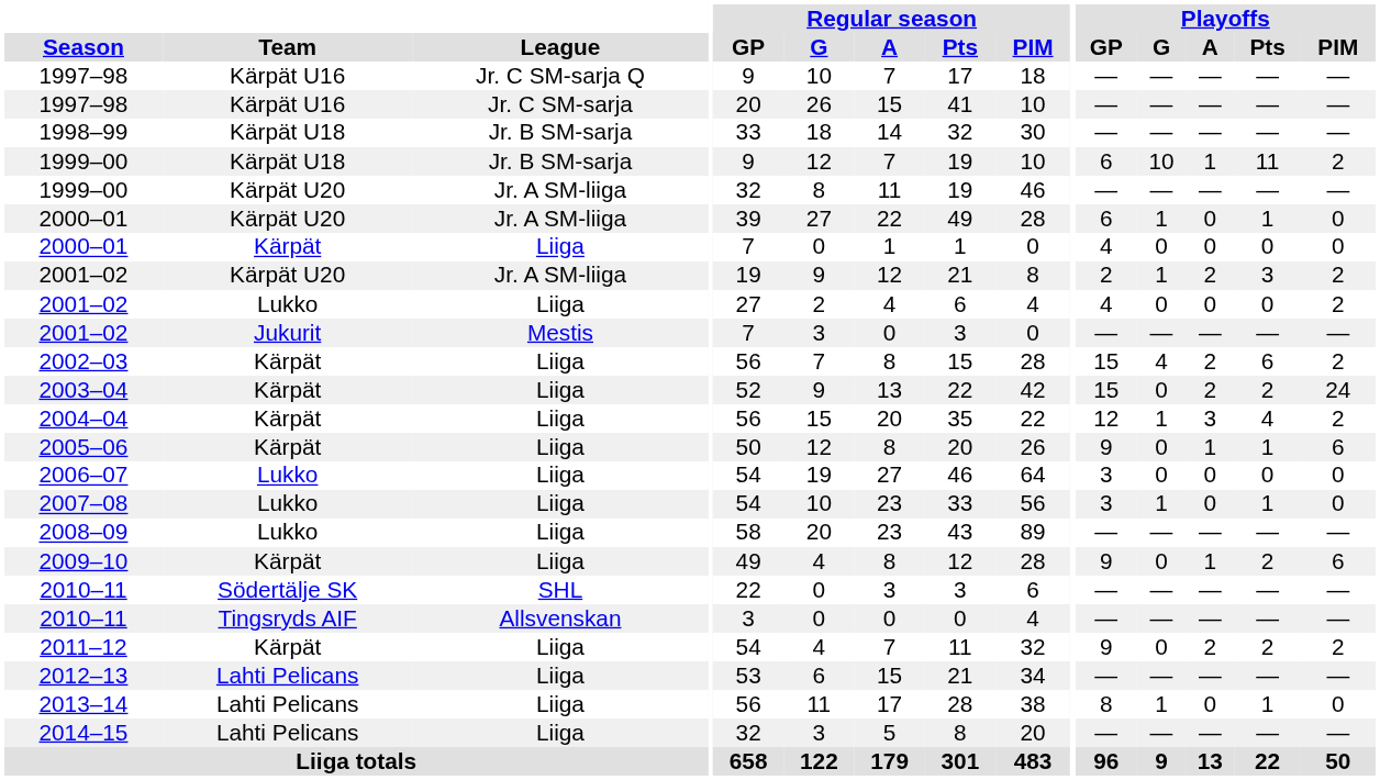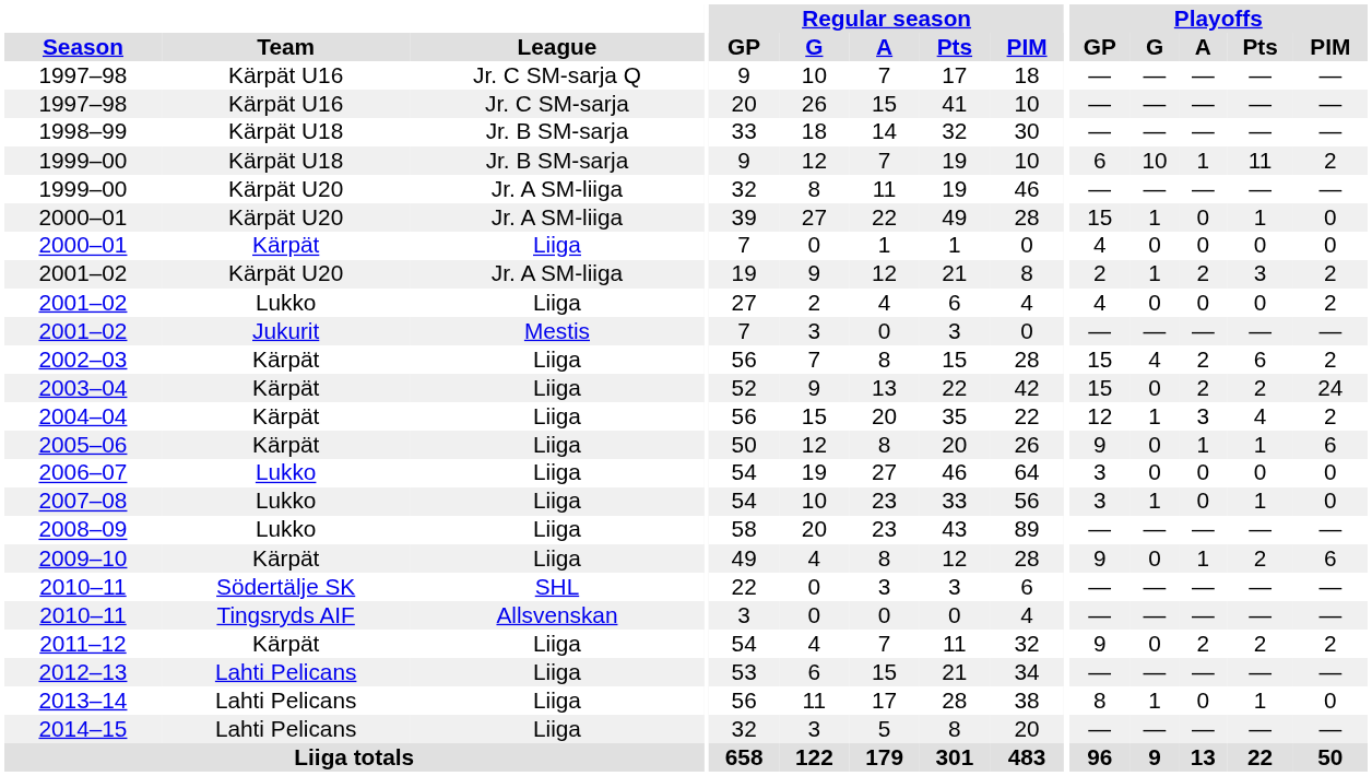 <table border="0" cellpadding="1" cellspacing="0" style="text-align:center; width:60em">
 <tr bgcolor="#e0e0e0">
 <th colspan="3" bgcolor="#ffffff"></th>
 <th rowspan="99" bgcolor="#ffffff"></th>
 <th colspan="5"><a href='#'>Regular season</a></th>
 <th rowspan="99" bgcolor="#ffffff"></th>
 <th colspan="5"><a href='#'>Playoffs</a></th>
 </tr>
 <tr bgcolor="#e0e0e0">
 <th><a href='#'>Season</a></th>
 <th>Team</th>
 <th>League</th>
 <th>GP</th>
 <th><a href='#'>G</a></th>
 <th><a href='#'>A</a></th>
 <th><a href='#'>Pts</a></th>
 <th><a href='#'>PIM</a></th>
 <th>GP</th>
 <th>G</th>
 <th>A</th>
 <th>Pts</th>
 <th>PIM</th>
 </tr>
 <tr>
 <td>1997–98</td>
 <td>Kärpät U16</td>
 <td>Jr. C SM-sarja Q</td>
 <td>9</td>
 <td>10</td>
 <td>7</td>
 <td>17</td>
 <td>18</td>
 <td>—</td>
 <td>—</td>
 <td>—</td>
 <td>—</td>
 <td>—</td>
 </tr>
 <tr bgcolor="#f0f0f0">
 <td>1997–98</td>
 <td>Kärpät U16</td>
 <td>Jr. C SM-sarja</td>
 <td>20</td>
 <td>26</td>
 <td>15</td>
 <td>41</td>
 <td>10</td>
 <td>—</td>
 <td>—</td>
 <td>—</td>
 <td>—</td>
 <td>—</td>
 </tr>
 <tr>
 <td>1998–99</td>
 <td>Kärpät U18</td>
 <td>Jr. B SM-sarja</td>
 <td>33</td>
 <td>18</td>
 <td>14</td>
 <td>32</td>
 <td>30</td>
 <td>—</td>
 <td>—</td>
 <td>—</td>
 <td>—</td>
 <td>—</td>
 </tr>
 <tr bgcolor="#f0f0f0">
 <td>1999–00</td>
 <td>Kärpät U18</td>
 <td>Jr. B SM-sarja</td>
 <td>9</td>
 <td>12</td>
 <td>7</td>
 <td>19</td>
 <td>10</td>
 <td>6</td>
 <td>10</td>
 <td>1</td>
 <td>11</td>
 <td>2</td>
 </tr>
 <tr>
 <td>1999–00</td>
 <td>Kärpät U20</td>
 <td>Jr. A SM-liiga</td>
 <td>32</td>
 <td>8</td>
 <td>11</td>
 <td>19</td>
 <td>46</td>
 <td>—</td>
 <td>—</td>
 <td>—</td>
 <td>—</td>
 <td>—</td>
 </tr>
 <tr bgcolor="#f0f0f0">
 <td>2000–01</td>
 <td>Kärpät U20</td>
 <td>Jr. A SM-liiga</td>
 <td>39</td>
 <td>27</td>
 <td>22</td>
 <td>49</td>
 <td>28</td>
-<td>6</td>
+<td>15</td>
 <td>1</td>
 <td>0</td>
 <td>1</td>
 <td>0</td>
 </tr>
 <tr>
 <td><a href='#'>2000–01</a></td>
 <td><a href='#'>Kärpät</a></td>
 <td><a href='#'>Liiga</a></td>
 <td>7</td>
 <td>0</td>
 <td>1</td>
 <td>1</td>
 <td>0</td>
 <td>4</td>
 <td>0</td>
 <td>0</td>
 <td>0</td>
 <td>0</td>
 </tr>
 <tr bgcolor="#f0f0f0">
 <td>2001–02</td>
 <td>Kärpät U20</td>
 <td>Jr. A SM-liiga</td>
 <td>19</td>
 <td>9</td>
 <td>12</td>
 <td>21</td>
 <td>8</td>
 <td>2</td>
 <td>1</td>
 <td>2</td>
 <td>3</td>
 <td>2</td>
 </tr>
 <tr>
 <td><a href='#'>2001–02</a></td>
 <td>Lukko</td>
 <td>Liiga</td>
 <td>27</td>
 <td>2</td>
 <td>4</td>
 <td>6</td>
 <td>4</td>
 <td>4</td>
 <td>0</td>
 <td>0</td>
 <td>0</td>
 <td>2</td>
 </tr>
 <tr bgcolor="#f0f0f0">
 <td><a href='#'>2001–02</a></td>
 <td><a href='#'>Jukurit</a></td>
 <td><a href='#'>Mestis</a></td>
 <td>7</td>
 <td>3</td>
 <td>0</td>
 <td>3</td>
 <td>0</td>
 <td>—</td>
 <td>—</td>
 <td>—</td>
 <td>—</td>
 <td>—</td>
 </tr>
 <tr>
 <td><a href='#'>2002–03</a></td>
 <td>Kärpät</td>
 <td>Liiga</td>
 <td>56</td>
 <td>7</td>
 <td>8</td>
 <td>15</td>
 <td>28</td>
 <td>15</td>
 <td>4</td>
 <td>2</td>
 <td>6</td>
 <td>2</td>
 </tr>
 <tr bgcolor="#f0f0f0">
 <td><a href='#'>2003–04</a></td>
 <td>Kärpät</td>
 <td>Liiga</td>
 <td>52</td>
 <td>9</td>
 <td>13</td>
 <td>22</td>
 <td>42</td>
 <td>15</td>
 <td>0</td>
 <td>2</td>
 <td>2</td>
 <td>24</td>
 </tr>
 <tr>
 <td><a href='#'>2004–04</a></td>
 <td>Kärpät</td>
 <td>Liiga</td>
 <td>56</td>
 <td>15</td>
 <td>20</td>
 <td>35</td>
 <td>22</td>
 <td>12</td>
 <td>1</td>
 <td>3</td>
 <td>4</td>
 <td>2</td>
 </tr>
 <tr bgcolor="#f0f0f0">
 <td><a href='#'>2005–06</a></td>
 <td>Kärpät</td>
 <td>Liiga</td>
 <td>50</td>
 <td>12</td>
 <td>8</td>
 <td>20</td>
 <td>26</td>
 <td>9</td>
 <td>0</td>
 <td>1</td>
 <td>1</td>
 <td>6</td>
 </tr>
 <tr>
 <td><a href='#'>2006–07</a></td>
 <td><a href='#'>Lukko</a></td>
 <td>Liiga</td>
 <td>54</td>
 <td>19</td>
 <td>27</td>
 <td>46</td>
 <td>64</td>
 <td>3</td>
 <td>0</td>
 <td>0</td>
 <td>0</td>
 <td>0</td>
 </tr>
 <tr bgcolor="#f0f0f0">
 <td><a href='#'>2007–08</a></td>
 <td>Lukko</td>
 <td>Liiga</td>
 <td>54</td>
 <td>10</td>
 <td>23</td>
 <td>33</td>
 <td>56</td>
 <td>3</td>
 <td>1</td>
 <td>0</td>
 <td>1</td>
 <td>0</td>
 </tr>
 <tr>
 <td><a href='#'>2008–09</a></td>
 <td>Lukko</td>
 <td>Liiga</td>
 <td>58</td>
 <td>20</td>
 <td>23</td>
 <td>43</td>
 <td>89</td>
 <td>—</td>
 <td>—</td>
 <td>—</td>
 <td>—</td>
 <td>—</td>
 </tr>
 <tr bgcolor="#f0f0f0">
 <td><a href='#'>2009–10</a></td>
 <td>Kärpät</td>
 <td>Liiga</td>
 <td>49</td>
 <td>4</td>
 <td>8</td>
 <td>12</td>
 <td>28</td>
 <td>9</td>
 <td>0</td>
 <td>1</td>
 <td>2</td>
 <td>6</td>
 </tr>
 <tr>
 <td><a href='#'>2010–11</a></td>
 <td><a href='#'>Södertälje SK</a></td>
 <td><a href='#'>SHL</a></td>
 <td>22</td>
 <td>0</td>
 <td>3</td>
 <td>3</td>
 <td>6</td>
 <td>—</td>
 <td>—</td>
 <td>—</td>
 <td>—</td>
 <td>—</td>
 </tr>
 <tr bgcolor="#f0f0f0">
 <td><a href='#'>2010–11</a></td>
 <td><a href='#'>Tingsryds AIF</a></td>
 <td><a href='#'>Allsvenskan</a></td>
 <td>3</td>
 <td>0</td>
 <td>0</td>
 <td>0</td>
 <td>4</td>
 <td>—</td>
 <td>—</td>
 <td>—</td>
 <td>—</td>
 <td>—</td>
 </tr>
 <tr>
 <td><a href='#'>2011–12</a></td>
 <td>Kärpät</td>
 <td>Liiga</td>
 <td>54</td>
 <td>4</td>
 <td>7</td>
 <td>11</td>
 <td>32</td>
 <td>9</td>
 <td>0</td>
 <td>2</td>
 <td>2</td>
 <td>2</td>
 </tr>
 <tr bgcolor="#f0f0f0">
 <td><a href='#'>2012–13</a></td>
 <td><a href='#'>Lahti Pelicans</a></td>
 <td>Liiga</td>
 <td>53</td>
 <td>6</td>
 <td>15</td>
 <td>21</td>
 <td>34</td>
 <td>—</td>
 <td>—</td>
 <td>—</td>
 <td>—</td>
 <td>—</td>
 </tr>
 <tr>
 <td><a href='#'>2013–14</a></td>
 <td>Lahti Pelicans</td>
 <td>Liiga</td>
 <td>56</td>
 <td>11</td>
 <td>17</td>
 <td>28</td>
 <td>38</td>
 <td>8</td>
 <td>1</td>
 <td>0</td>
 <td>1</td>
 <td>0</td>
 </tr>
 <tr bgcolor="#f0f0f0">
 <td><a href='#'>2014–15</a></td>
 <td>Lahti Pelicans</td>
 <td>Liiga</td>
 <td>32</td>
 <td>3</td>
 <td>5</td>
 <td>8</td>
 <td>20</td>
 <td>—</td>
 <td>—</td>
 <td>—</td>
 <td>—</td>
 <td>—</td>
 </tr>
 <tr>
 </tr>
 <tr ALIGN="center" bgcolor="#e0e0e0">
 <th colspan="3">Liiga totals</th>
 <th ALIGN="center">658</th>
 <th ALIGN="center">122</th>
 <th ALIGN="center">179</th>
 <th ALIGN="center">301</th>
 <th ALIGN="center">483</th>
 <th ALIGN="center">96</th>
 <th ALIGN="center">9</th>
 <th ALIGN="center">13</th>
 <th ALIGN="center">22</th>
 <th ALIGN="center">50</th>
 </tr>
 </table>
